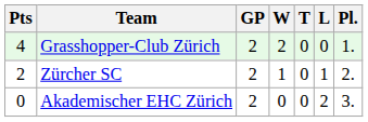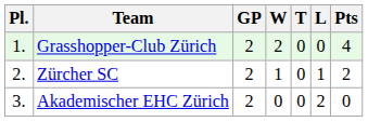 <table class="wikitable">
 <tr>
-<th>Pts</th>
+<th>Pl.</th>
 <th>Team</th>
 <th>GP</th>
 <th>W</th>
 <th>T</th>
 <th>L</th>
-<th>Pl.</th>
+<th>Pts</th>
 </tr>
 <tr align="center " bgcolor="#e6fae6">
-<td>4</td>
+<td>1.</td>
 <td align="left"><a href='#'>Grasshopper-Club Zürich</a></td>
 <td>2</td>
 <td>2</td>
 <td>0</td>
 <td>0</td>
-<td>1.</td>
+<td>4</td>
 </tr>
 <tr align="center "  bgcolor="#FFFFFF">
-<td>2</td>
+<td>2.</td>
 <td align="left"><a href='#'>Zürcher SC</a></td>
 <td>2</td>
 <td>1</td>
 <td>0</td>
 <td>1</td>
-<td>2.</td>
+<td>2</td>
 </tr>
 <tr align="center " bgcolor="#FFFFFF">
-<td>0</td>
+<td>3.</td>
 <td align="left"><a href='#'>Akademischer EHC Zürich</a></td>
 <td>2</td>
 <td>0</td>
 <td>0</td>
 <td>2</td>
-<td>3.</td>
+<td>0</td>
 </tr>
 </table>
